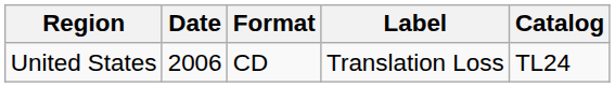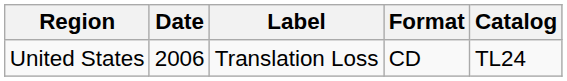 <table class="wikitable">
 <tr>
 <th>Region</th>
 <th>Date</th>
+<th>Label</th>
 <th>Format</th>
-<th>Label</th>
 <th>Catalog</th>
 </tr>
 <tr>
 <td>United States</td>
 <td>2006</td>
+<td>Translation Loss</td>
 <td>CD</td>
-<td>Translation Loss</td>
 <td>TL24</td>
 </tr>
 </table>
